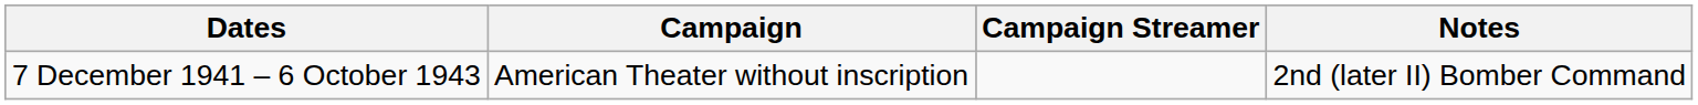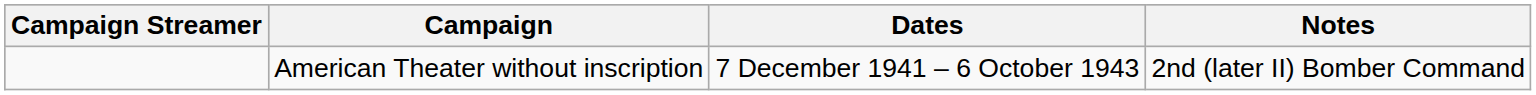 <table class="wikitable">
 <tr style="background:#efefef;">
+<th>Campaign Streamer</th>
+<th>Campaign</th>
 <th>Dates</th>
-<th>Campaign</th>
-<th>Campaign Streamer</th>
 <th>Notes</th>
 </tr>
 <tr>
+<td></td>
+<td>American Theater without inscription</td>
 <td>7 December 1941 – 6 October 1943</td>
-<td>American Theater without inscription</td>
-<td></td>
 <td>2nd (later II) Bomber Command</td>
 </tr>
 </table>
